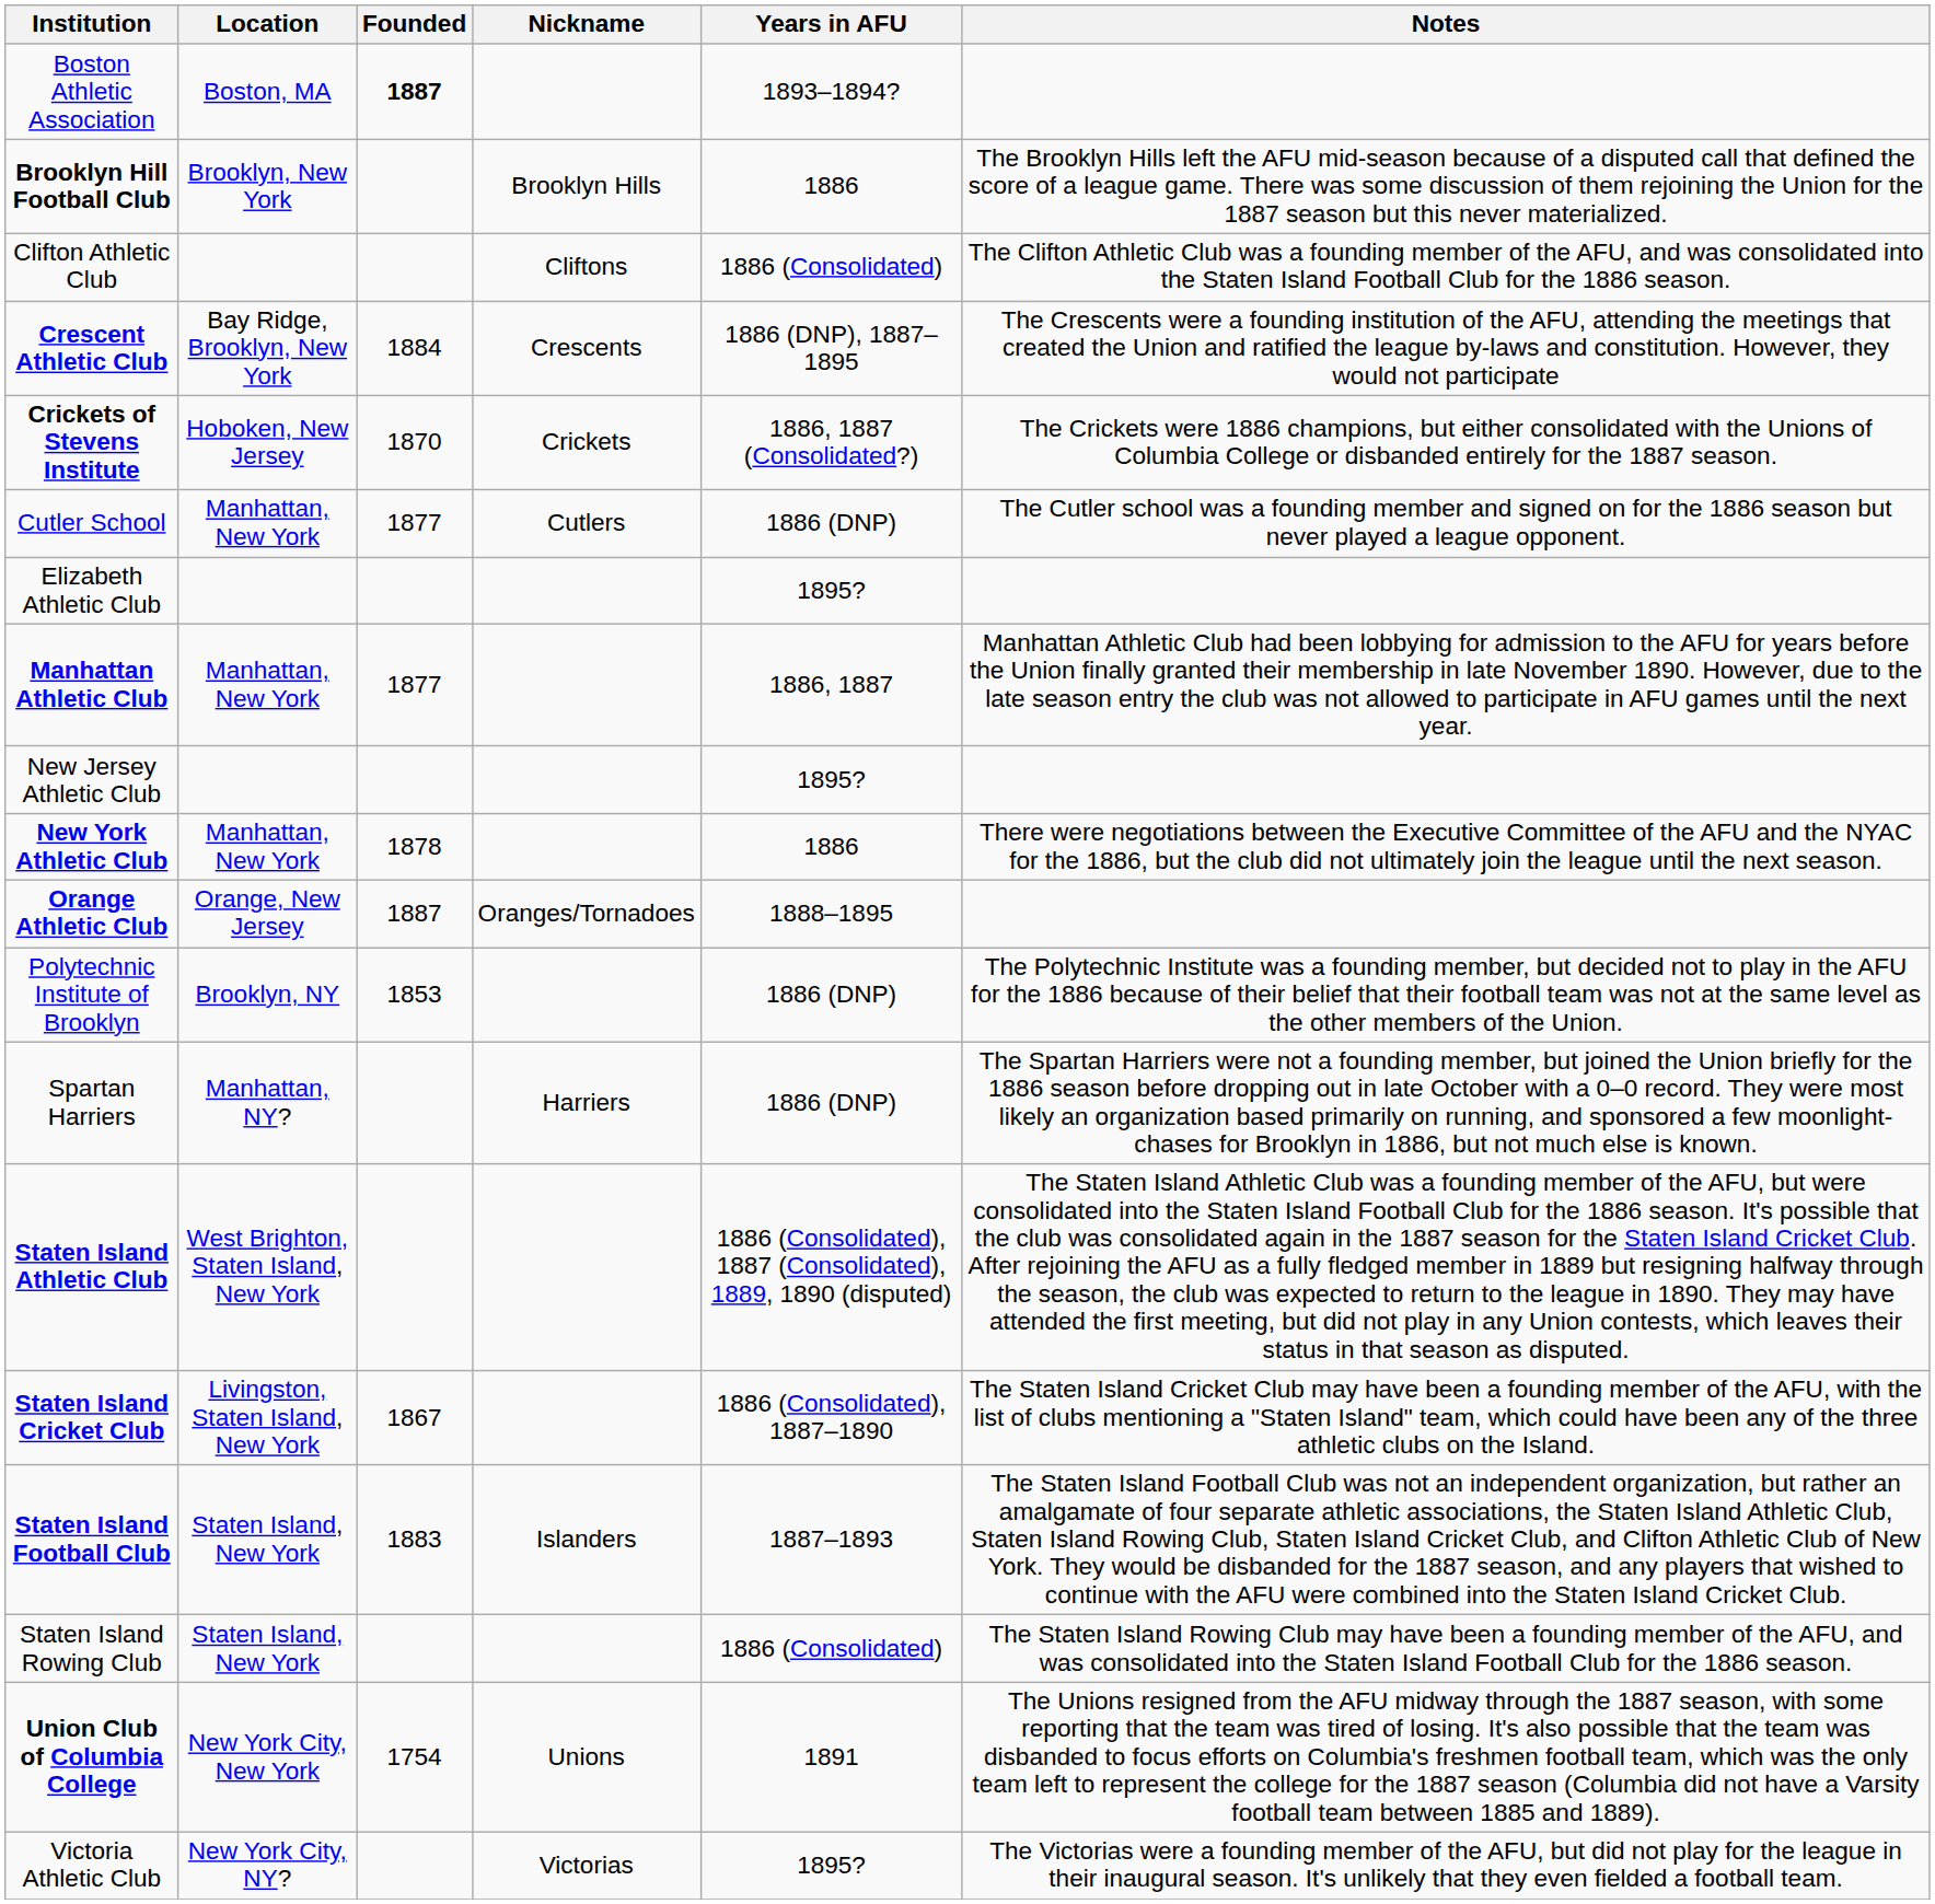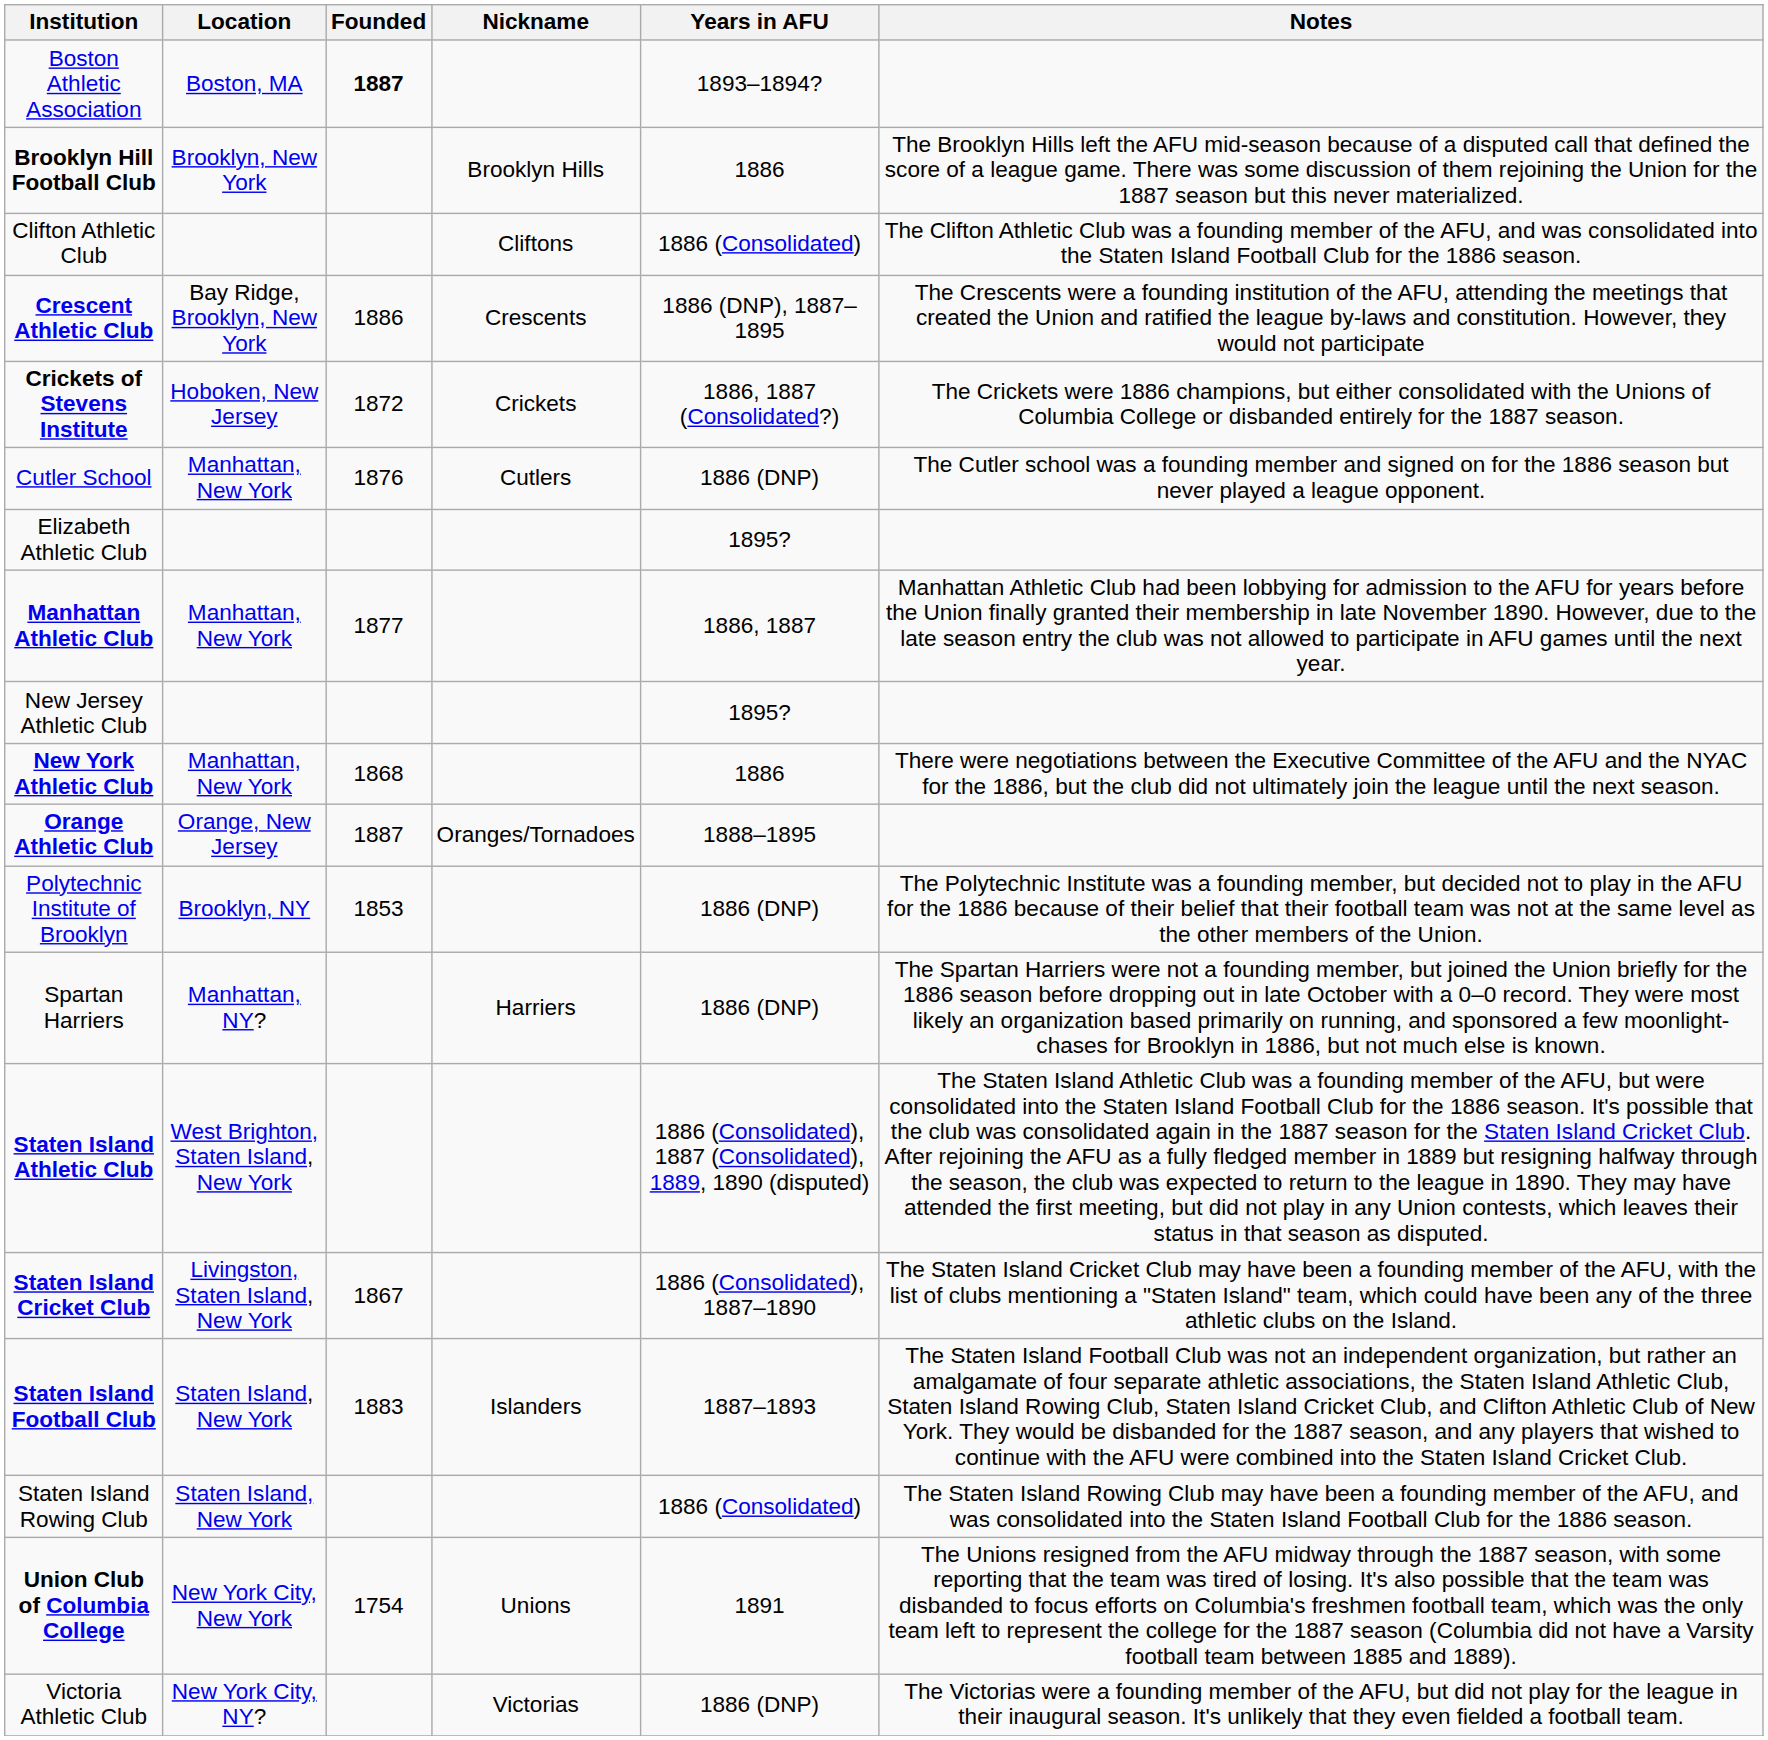 <table class="wikitable sortable" style="text-align:center">
 <tr>
 <th>Institution</th>
 <th>Location</th>
 <th>Founded</th>
 <th>Nickname</th>
 <th>Years in AFU</th>
 <th>Notes</th>
 </tr>
 <tr>
 <td><a href='#'>Boston Athletic Association</a></td>
 <td><a href='#'>Boston, MA</a></td>
 <td><strong>1887</strong></td>
 <td></td>
 <td>1893–1894?</td>
 <td></td>
 </tr>
 <tr>
 <td><strong>Brooklyn Hill Football Club</strong></td>
 <td><a href='#'>Brooklyn, New York</a></td>
 <td></td>
 <td>Brooklyn Hills</td>
 <td>1886</td>
 <td>The Brooklyn Hills left the AFU mid-season because of a disputed call that defined the score of a league game.  There was some discussion of them rejoining the Union for the 1887 season but this never materialized.</td>
 </tr>
 <tr>
 <td>Clifton Athletic Club</td>
 <td></td>
 <td></td>
 <td>Cliftons</td>
 <td>1886 (<a href='#'>Consolidated</a>)</td>
 <td>The Clifton Athletic Club was a founding member of the AFU, and was consolidated into the Staten Island Football Club for the 1886 season.</td>
 </tr>
 <tr>
 <td><strong><a href='#'>Crescent Athletic Club</a></strong></td>
 <td>Bay Ridge, <a href='#'>Brooklyn, New York</a></td>
-<td>1884</td>
+<td>1886</td>
 <td>Crescents</td>
 <td>1886 (DNP), 1887–1895</td>
 <td>The Crescents were a founding institution of the AFU, attending the meetings that created the Union and ratified the league by-laws and constitution.  However, they would not participate</td>
 </tr>
 <tr>
 <td><strong>Crickets of <a href='#'>Stevens Institute</a></strong></td>
 <td><a href='#'>Hoboken, New Jersey</a></td>
-<td>1870</td>
+<td>1872</td>
 <td>Crickets</td>
 <td>1886, 1887 (<a href='#'>Consolidated</a>?)</td>
 <td>The Crickets were 1886 champions, but either consolidated with the Unions of Columbia College or disbanded entirely for the 1887 season.</td>
 </tr>
 <tr>
 <td><a href='#'>Cutler School</a></td>
 <td><a href='#'>Manhattan, New York</a></td>
-<td>1877</td>
+<td>1876</td>
 <td>Cutlers</td>
 <td>1886 (DNP)</td>
 <td>The Cutler school was a founding member and signed on for the 1886 season but never played a league opponent.</td>
 </tr>
 <tr>
 <td>Elizabeth Athletic Club</td>
 <td></td>
 <td></td>
 <td></td>
 <td>1895?</td>
 <td></td>
 </tr>
 <tr>
 <td><strong><a href='#'>Manhattan Athletic Club</a></strong></td>
 <td><a href='#'>Manhattan, New York</a></td>
 <td>1877</td>
 <td></td>
 <td>1886, 1887</td>
 <td>Manhattan Athletic Club had been lobbying for admission to the AFU for years before the Union finally granted their membership in late November 1890.  However, due to the late season entry the club was not allowed to participate in AFU games until the next year.</td>
 </tr>
 <tr>
 <td>New Jersey Athletic Club</td>
 <td></td>
 <td></td>
 <td></td>
 <td>1895?</td>
 <td></td>
 </tr>
 <tr>
 <td><strong><a href='#'>New York Athletic Club</a></strong></td>
 <td><a href='#'>Manhattan, New York</a></td>
-<td>1878</td>
+<td>1868</td>
 <td></td>
 <td>1886</td>
 <td>There were negotiations between the Executive Committee of the AFU and the NYAC for the 1886, but the club did not ultimately join the league until the next season.</td>
 </tr>
 <tr>
 <td><strong><a href='#'>Orange Athletic Club</a></strong></td>
 <td><a href='#'>Orange, New Jersey</a></td>
 <td>1887</td>
 <td>Oranges/Tornadoes</td>
 <td>1888–1895</td>
 <td></td>
 </tr>
 <tr>
 <td><a href='#'>Polytechnic Institute of Brooklyn</a></td>
 <td><a href='#'>Brooklyn, NY</a></td>
 <td>1853</td>
 <td></td>
 <td>1886 (DNP)</td>
 <td>The Polytechnic Institute was a founding member, but decided not to play in the AFU for the 1886 because of their belief that their football team was not at the same level as the other members of the Union.</td>
 </tr>
 <tr>
 <td>Spartan Harriers</td>
 <td><a href='#'>Manhattan, NY</a>?</td>
 <td></td>
 <td>Harriers</td>
 <td>1886 (DNP)</td>
 <td>The Spartan Harriers were not a founding member, but joined the Union briefly for the 1886 season before dropping out in late October with a 0–0 record.  They were most likely an organization based primarily on running, and sponsored a few moonlight-chases for Brooklyn in 1886, but not much else is known.</td>
 </tr>
 <tr>
 <td><strong><a href='#'>Staten Island Athletic Club</a></strong></td>
 <td><a href='#'>West Brighton, Staten Island</a>, <a href='#'>New York</a></td>
 <td></td>
 <td></td>
 <td>1886 (<a href='#'>Consolidated</a>), 1887 (<a href='#'>Consolidated</a>), <a href='#'>1889</a>, 1890 (disputed)</td>
 <td>The Staten Island Athletic Club was a founding member of the AFU, but were consolidated into the Staten Island Football Club for the 1886 season.  It's possible that the club was consolidated again in the 1887 season for the <a href='#'>Staten Island Cricket Club</a>.  After rejoining the AFU as a fully fledged member in 1889 but resigning halfway through the season, the club was expected to return to the league in 1890.  They may have attended the first meeting, but did not play in any Union contests, which leaves their status in that season as disputed.</td>
 </tr>
 <tr>
 <td><strong><a href='#'>Staten Island Cricket Club</a></strong></td>
 <td><a href='#'>Livingston, Staten Island</a>, <a href='#'>New York</a></td>
 <td>1867</td>
 <td></td>
 <td>1886 (<a href='#'>Consolidated</a>), 1887–1890</td>
 <td>The Staten Island Cricket Club may have been a founding member of the AFU, with the list of clubs mentioning a "Staten Island" team, which could have been any of the three athletic clubs on the Island.</td>
 </tr>
 <tr>
 <td><strong><a href='#'>Staten Island Football Club</a></strong></td>
 <td><a href='#'>Staten Island</a>, <a href='#'>New York</a></td>
 <td>1883</td>
 <td>Islanders</td>
 <td>1887–1893</td>
 <td>The Staten Island Football Club was not an independent organization, but rather an amalgamate of four separate athletic associations, the Staten Island Athletic Club, Staten Island Rowing Club, Staten Island Cricket Club, and Clifton Athletic Club of New York.  They would be disbanded for the 1887 season, and any players that wished to continue with the AFU were combined into the Staten Island Cricket Club.</td>
 </tr>
 <tr>
 <td>Staten Island Rowing Club</td>
 <td><a href='#'>Staten Island, New York</a></td>
 <td></td>
 <td></td>
 <td>1886 (<a href='#'>Consolidated</a>)</td>
 <td>The Staten Island Rowing Club may have been a founding member of the AFU, and was consolidated into the Staten Island Football Club for the 1886 season.</td>
 </tr>
 <tr>
 <td><strong>Union Club of <a href='#'>Columbia College</a></strong></td>
 <td><a href='#'>New York City, New York</a></td>
 <td>1754</td>
 <td>Unions</td>
 <td>1891</td>
 <td>The Unions resigned from the AFU midway through the 1887 season, with some reporting that the team was tired of losing.  It's also possible that the team was disbanded to focus efforts on Columbia's freshmen football team, which was the only team left to represent the college for the 1887 season (Columbia did not have a Varsity football team between 1885 and 1889).</td>
 </tr>
 <tr>
 <td>Victoria Athletic Club</td>
 <td><a href='#'>New York City, NY</a>?</td>
 <td></td>
 <td>Victorias</td>
-<td>1895?</td>
+<td>1886 (DNP)</td>
 <td>The Victorias were a founding member of the AFU, but did not play for the league in their inaugural season.  It's unlikely that they even fielded a football team.</td>
 </tr>
 <tr>
 </tr>
 </table>
